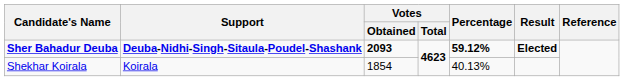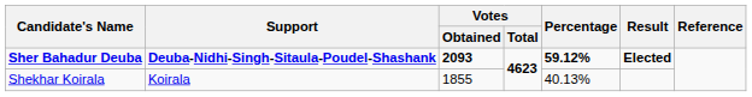 <table class="wikitable sortable">
 <tr>
 <th rowspan="2">Candidate's Name</th>
 <th rowspan="2">Support</th>
 <th colspan="2">Votes</th>
 <th rowspan="2">Percentage</th>
 <th rowspan="2">Result</th>
 <th rowspan="2">Reference</th>
 </tr>
 <tr>
 <th>Obtained</th>
 <th>Total</th>
 </tr>
 <tr>
 <td><strong><a href='#'>Sher Bahadur Deuba</a></strong></td>
 <td><strong><a href='#'>Deuba</a>-<a href='#'>Nidhi</a>-<a href='#'>Singh</a>-<a href='#'>Sitaula</a>-<a href='#'>Poudel</a>-<a href='#'>Shashank</a></strong></td>
 <td><strong>2093</strong></td>
 <td rowspan="2"><strong>4623</strong></td>
 <td><strong>59.12%</strong></td>
 <td><strong>Elected</strong></td>
 <td rowspan="2"></td>
 </tr>
 <tr>
 <td><a href='#'>Shekhar Koirala</a></td>
 <td><a href='#'>Koirala</a></td>
-<td>1854</td>
+<td>1855</td>
 <td>40.13%</td>
 <td></td>
 </tr>
 </table>
